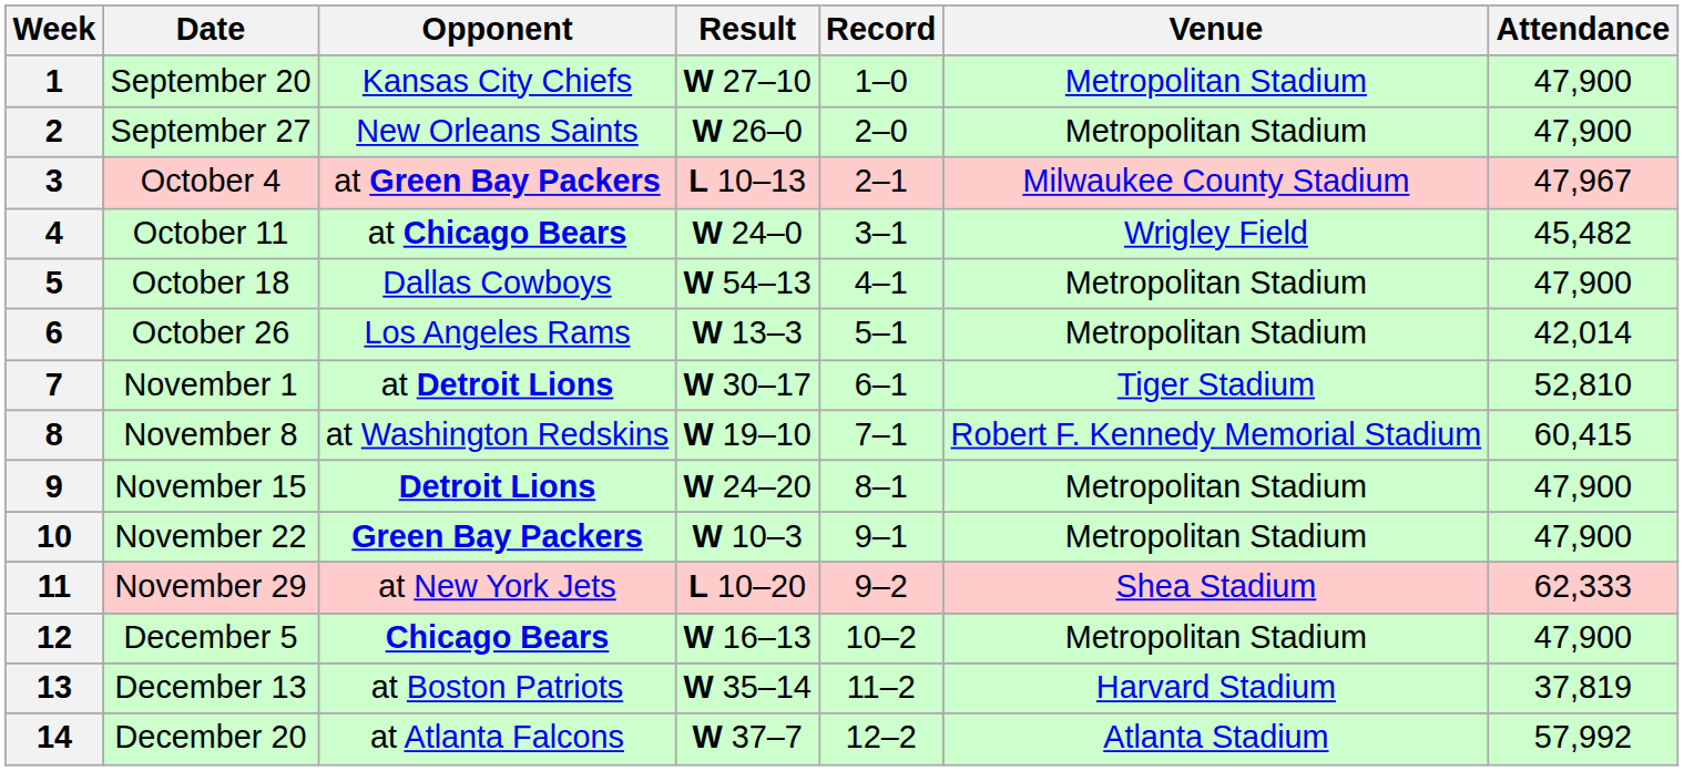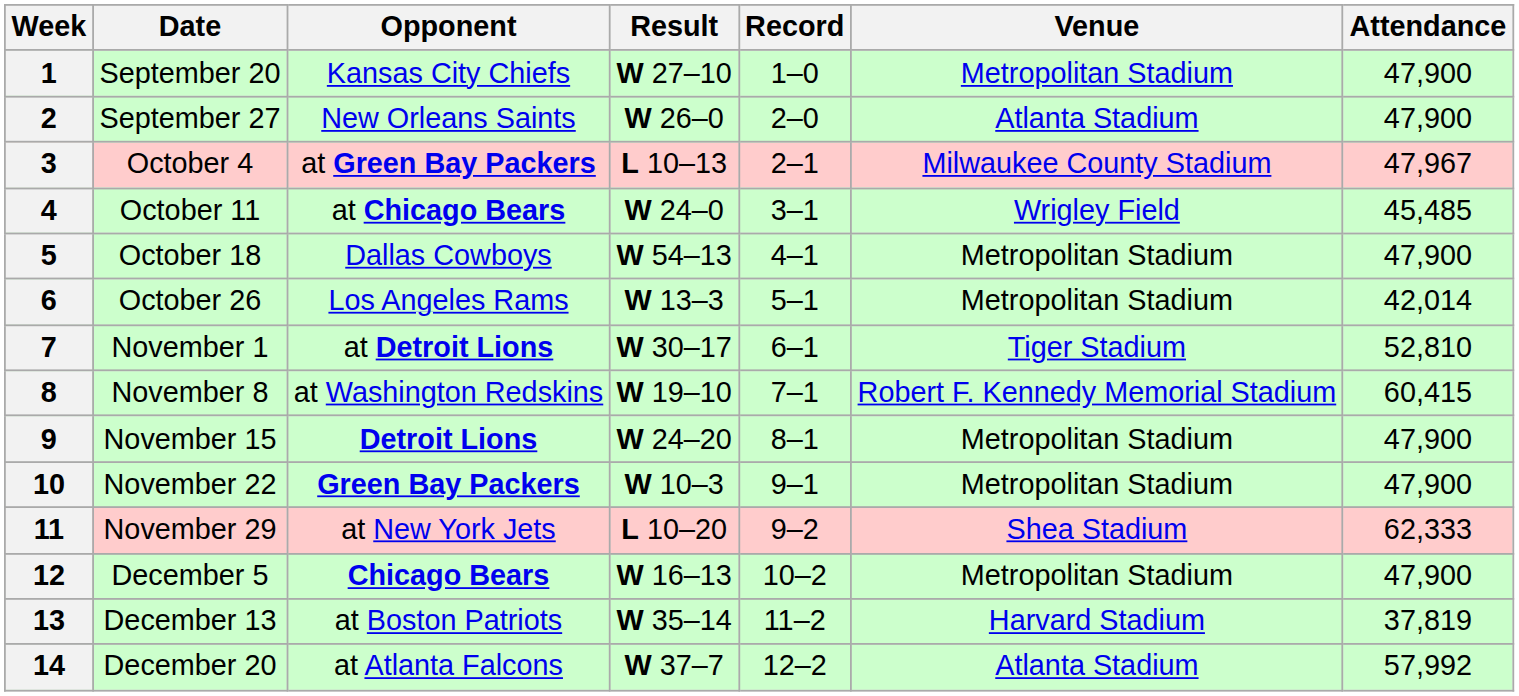 <table class="wikitable" style="text-align:center">
 <tr>
 <th>Week</th>
 <th>Date</th>
 <th>Opponent</th>
 <th>Result</th>
 <th>Record</th>
 <th>Venue</th>
 <th>Attendance</th>
 </tr>
 <tr style="background:#cfc">
 <th>1</th>
 <td>September 20</td>
 <td><a href='#'>Kansas City Chiefs</a></td>
 <td><strong>W</strong> 27–10</td>
 <td>1–0</td>
 <td><a href='#'>Metropolitan Stadium</a></td>
 <td>47,900</td>
 </tr>
 <tr style="background:#cfc">
 <th>2</th>
 <td>September 27</td>
 <td><a href='#'>New Orleans Saints</a></td>
 <td><strong>W</strong> 26–0</td>
 <td>2–0</td>
-<td>Metropolitan Stadium</td>
+<td><a href='#'>Atlanta Stadium</a></td>
 <td>47,900</td>
 </tr>
 <tr style="background:#fcc">
 <th>3</th>
 <td>October 4</td>
 <td>at <strong><a href='#'>Green Bay Packers</a></strong></td>
 <td><strong>L</strong> 10–13</td>
 <td>2–1</td>
 <td><a href='#'>Milwaukee County Stadium</a></td>
 <td>47,967</td>
 </tr>
 <tr style="background:#cfc">
 <th>4</th>
 <td>October 11</td>
 <td>at <strong><a href='#'>Chicago Bears</a></strong></td>
 <td><strong>W</strong> 24–0</td>
 <td>3–1</td>
 <td><a href='#'>Wrigley Field</a></td>
-<td>45,482</td>
+<td>45,485</td>
 </tr>
 <tr style="background:#cfc">
 <th>5</th>
 <td>October 18</td>
 <td><a href='#'>Dallas Cowboys</a></td>
 <td><strong>W</strong> 54–13</td>
 <td>4–1</td>
 <td>Metropolitan Stadium</td>
 <td>47,900</td>
 </tr>
 <tr style="background:#cfc">
 <th>6</th>
 <td>October 26</td>
 <td><a href='#'>Los Angeles Rams</a></td>
 <td><strong>W</strong> 13–3</td>
 <td>5–1</td>
 <td>Metropolitan Stadium</td>
 <td>42,014</td>
 </tr>
 <tr style="background:#cfc">
 <th>7</th>
 <td>November 1</td>
 <td>at <strong><a href='#'>Detroit Lions</a></strong></td>
 <td><strong>W</strong> 30–17</td>
 <td>6–1</td>
 <td><a href='#'>Tiger Stadium</a></td>
 <td>52,810</td>
 </tr>
 <tr style="background:#cfc">
 <th>8</th>
 <td>November 8</td>
 <td>at <a href='#'>Washington Redskins</a></td>
 <td><strong>W</strong> 19–10</td>
 <td>7–1</td>
 <td><a href='#'>Robert F. Kennedy Memorial Stadium</a></td>
 <td>60,415</td>
 </tr>
 <tr style="background:#cfc">
 <th>9</th>
 <td>November 15</td>
 <td><strong><a href='#'>Detroit Lions</a></strong></td>
 <td><strong>W</strong> 24–20</td>
 <td>8–1</td>
 <td>Metropolitan Stadium</td>
 <td>47,900</td>
 </tr>
 <tr style="background:#cfc">
 <th>10</th>
 <td>November 22</td>
 <td><strong><a href='#'>Green Bay Packers</a></strong></td>
 <td><strong>W</strong> 10–3</td>
 <td>9–1</td>
 <td>Metropolitan Stadium</td>
 <td>47,900</td>
 </tr>
 <tr style="background:#fcc">
 <th>11</th>
 <td>November 29</td>
 <td>at <a href='#'>New York Jets</a></td>
 <td><strong>L</strong> 10–20</td>
 <td>9–2</td>
 <td><a href='#'>Shea Stadium</a></td>
 <td>62,333</td>
 </tr>
 <tr style="background:#cfc">
 <th>12</th>
 <td>December 5</td>
 <td><strong><a href='#'>Chicago Bears</a></strong></td>
 <td><strong>W</strong> 16–13</td>
 <td>10–2</td>
 <td>Metropolitan Stadium</td>
 <td>47,900</td>
 </tr>
 <tr style="background:#cfc">
 <th>13</th>
 <td>December 13</td>
 <td>at <a href='#'>Boston Patriots</a></td>
 <td><strong>W</strong> 35–14</td>
 <td>11–2</td>
 <td><a href='#'>Harvard Stadium</a></td>
 <td>37,819</td>
 </tr>
 <tr style="background:#cfc">
 <th>14</th>
 <td>December 20</td>
 <td>at <a href='#'>Atlanta Falcons</a></td>
 <td><strong>W</strong> 37–7</td>
 <td>12–2</td>
 <td><a href='#'>Atlanta Stadium</a></td>
 <td>57,992</td>
 </tr>
 </table>
